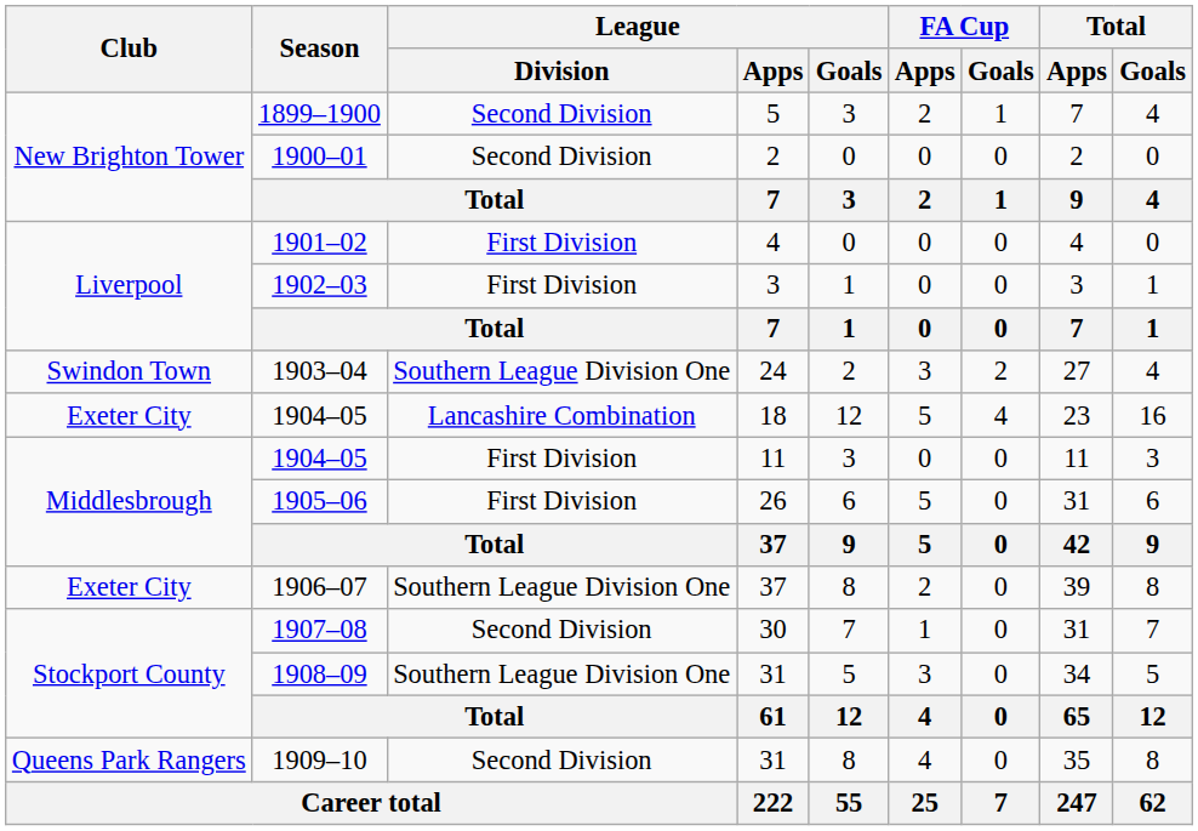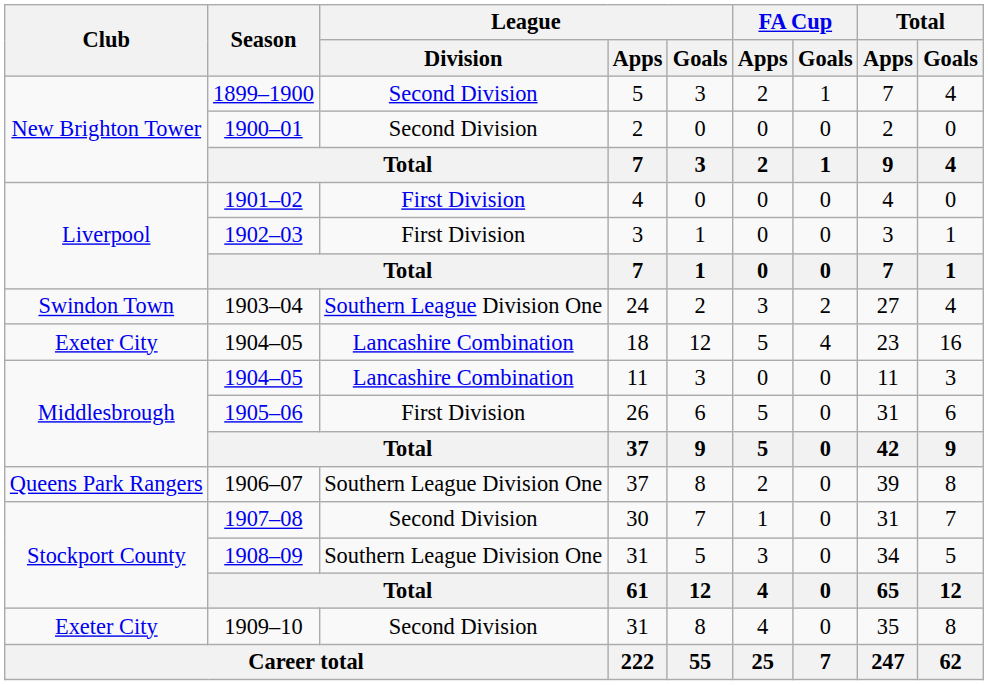 <table class="wikitable" style="text-align:center">
 <tr>
 <th rowspan="2">Club</th>
 <th rowspan="2">Season</th>
 <th colspan="3">League</th>
 <th colspan="2"><a href='#'>FA Cup</a></th>
 <th colspan="2">Total</th>
 </tr>
 <tr>
 <th>Division</th>
 <th>Apps</th>
 <th>Goals</th>
 <th>Apps</th>
 <th>Goals</th>
 <th>Apps</th>
 <th>Goals</th>
 </tr>
 <tr>
 <td rowspan="3"><a href='#'>New Brighton Tower</a></td>
 <td><a href='#'>1899–1900</a></td>
 <td><a href='#'>Second Division</a></td>
 <td>5</td>
 <td>3</td>
 <td>2</td>
 <td>1</td>
 <td>7</td>
 <td>4</td>
 </tr>
 <tr>
 <td><a href='#'>1900–01</a></td>
 <td>Second Division</td>
 <td>2</td>
 <td>0</td>
 <td>0</td>
 <td>0</td>
 <td>2</td>
 <td>0</td>
 </tr>
 <tr>
 <th colspan="2">Total</th>
 <th>7</th>
 <th>3</th>
 <th>2</th>
 <th>1</th>
 <th>9</th>
 <th>4</th>
 </tr>
 <tr>
 <td rowspan="3"><a href='#'>Liverpool</a></td>
 <td><a href='#'>1901–02</a></td>
 <td><a href='#'>First Division</a></td>
 <td>4</td>
 <td>0</td>
 <td>0</td>
 <td>0</td>
 <td>4</td>
 <td>0</td>
 </tr>
 <tr>
 <td><a href='#'>1902–03</a></td>
 <td>First Division</td>
 <td>3</td>
 <td>1</td>
 <td>0</td>
 <td>0</td>
 <td>3</td>
 <td>1</td>
 </tr>
 <tr>
 <th colspan="2">Total</th>
 <th>7</th>
 <th>1</th>
 <th>0</th>
 <th>0</th>
 <th>7</th>
 <th>1</th>
 </tr>
 <tr>
 <td><a href='#'>Swindon Town</a></td>
 <td>1903–04</td>
 <td><a href='#'>Southern League</a> Division One</td>
 <td>24</td>
 <td>2</td>
 <td>3</td>
 <td>2</td>
 <td>27</td>
 <td>4</td>
 </tr>
 <tr>
 <td><a href='#'>Exeter City</a></td>
 <td>1904–05</td>
 <td><a href='#'>Lancashire Combination</a></td>
 <td>18</td>
 <td>12</td>
 <td>5</td>
 <td>4</td>
 <td>23</td>
 <td>16</td>
 </tr>
 <tr>
 <td rowspan="3"><a href='#'>Middlesbrough</a></td>
 <td><a href='#'>1904–05</a></td>
-<td>First Division</td>
+<td><a href='#'>Lancashire Combination</a></td>
 <td>11</td>
 <td>3</td>
 <td>0</td>
 <td>0</td>
 <td>11</td>
 <td>3</td>
 </tr>
 <tr>
 <td><a href='#'>1905–06</a></td>
 <td>First Division</td>
 <td>26</td>
 <td>6</td>
 <td>5</td>
 <td>0</td>
 <td>31</td>
 <td>6</td>
 </tr>
 <tr>
 <th colspan="2">Total</th>
 <th>37</th>
 <th>9</th>
 <th>5</th>
 <th>0</th>
 <th>42</th>
 <th>9</th>
 </tr>
 <tr>
-<td><a href='#'>Exeter City</a></td>
+<td><a href='#'>Queens Park Rangers</a></td>
 <td>1906–07</td>
 <td>Southern League Division One</td>
 <td>37</td>
 <td>8</td>
 <td>2</td>
 <td>0</td>
 <td>39</td>
 <td>8</td>
 </tr>
 <tr>
 <td rowspan="3"><a href='#'>Stockport County</a></td>
 <td><a href='#'>1907–08</a></td>
 <td>Second Division</td>
 <td>30</td>
 <td>7</td>
 <td>1</td>
 <td>0</td>
 <td>31</td>
 <td>7</td>
 </tr>
 <tr>
 <td><a href='#'>1908–09</a></td>
 <td>Southern League Division One</td>
 <td>31</td>
 <td>5</td>
 <td>3</td>
 <td>0</td>
 <td>34</td>
 <td>5</td>
 </tr>
 <tr>
 <th colspan="2">Total</th>
 <th>61</th>
 <th>12</th>
 <th>4</th>
 <th>0</th>
 <th>65</th>
 <th>12</th>
 </tr>
 <tr>
-<td><a href='#'>Queens Park Rangers</a></td>
+<td><a href='#'>Exeter City</a></td>
 <td>1909–10</td>
 <td>Second Division</td>
 <td>31</td>
 <td>8</td>
 <td>4</td>
 <td>0</td>
 <td>35</td>
 <td>8</td>
 </tr>
 <tr>
 <th colspan="3">Career total</th>
 <th>222</th>
 <th>55</th>
 <th>25</th>
 <th>7</th>
 <th>247</th>
 <th>62</th>
 </tr>
 </table>
